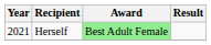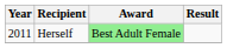 <table class="wikitable">
 <tr>
 <th>Year</th>
 <th>Recipient</th>
 <th>Award</th>
 <th>Result</th>
 </tr>
 <tr>
-<td>2021</td>
+<td>2011</td>
 <td>Herself</td>
 <td style="background: lightgreen;">Best Adult Female</td>
 <td></td>
 </tr>
 <tr>
 </tr>
 </table>
